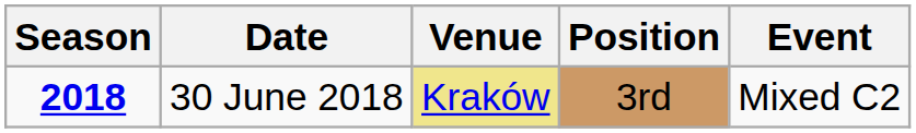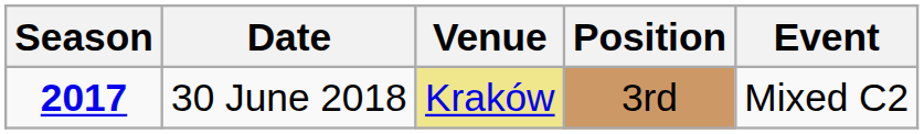 <table class="wikitable" style="text-align:center; font-size:95%;">
 <tr>
 <th>Season</th>
 <th>Date</th>
 <th>Venue</th>
 <th>Position</th>
 <th>Event</th>
 </tr>
 <tr>
-<td><strong><a href='#'>2018</a></strong></td>
+<td><strong><a href='#'>2017</a></strong></td>
 <td align=right>30 June 2018</td>
 <td align=left style="background: khaki;"><a href='#'>Kraków</a></td>
 <td bgcolor=cc9966>3rd</td>
 <td>Mixed C2</td>
 </tr>
 </table>
